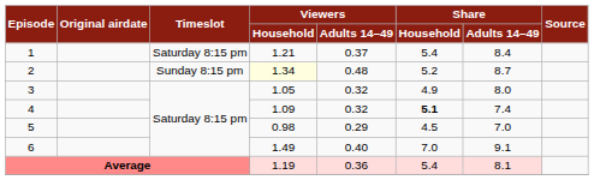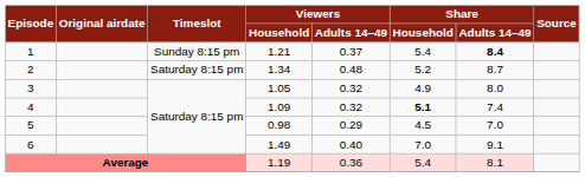 <table class="wikitable" style="text-align:center;">
 <tr>
 <th style="background:#8b1c10; color:#fff;" rowspan="2">Episode</th>
 <th style="background:#8b1c10; color:#fff;" rowspan="2">Original airdate</th>
 <th style="background:#8b1c10; color:#fff;" rowspan="2">Timeslot</th>
 <th style="background:#8b1c10; color:#fff;" colspan="2">Viewers<br><small></small></th>
 <th style="background:#8b1c10; color:#fff;" colspan="2">Share<br><small></small></th>
 <th style="background:#8b1c10; color:#fff;" rowspan="2">Source</th>
 </tr>
 <tr>
 <th style="background:#8b1c10; color:#fff;">Household</th>
 <th style="background:#8b1c10; color:#fff;">Adults 14–49</th>
 <th style="background:#8b1c10; color:#fff;">Household</th>
 <th style="background:#8b1c10; color:#fff;">Adults 14–49</th>
 </tr>
 <tr>
 <td>1</td>
 <td></td>
-<td>Saturday 8:15 pm</td>
+<td>Sunday 8:15 pm</td>
 <td>1.21</td>
 <td>0.37</td>
 <td>5.4</td>
-<td>8.4</td>
+<td><strong>8.4</strong></td>
 <td></td>
 </tr>
 <tr>
 <td>2</td>
 <td></td>
-<td>Sunday 8:15 pm</td>
-<td style="background: lightyellow;">1.34</td>
+<td>Saturday 8:15 pm</td>
+<td>1.34</td>
 <td>0.48</td>
 <td>5.2</td>
 <td>8.7</td>
 <td></td>
 </tr>
 <tr>
 <td>3</td>
 <td></td>
 <td rowspan="4">Saturday 8:15 pm</td>
 <td>1.05</td>
 <td>0.32</td>
 <td>4.9</td>
 <td>8.0</td>
 <td></td>
 </tr>
 <tr>
 <td>4</td>
 <td></td>
 <td>1.09</td>
 <td>0.32</td>
 <td><strong>5.1</strong></td>
 <td>7.4</td>
 <td></td>
 </tr>
 <tr>
 <td>5</td>
 <td></td>
 <td>0.98</td>
 <td>0.29</td>
 <td>4.5</td>
 <td>7.0</td>
 <td></td>
 </tr>
 <tr>
 <td>6</td>
 <td></td>
 <td>1.49</td>
 <td>0.40</td>
 <td>7.0</td>
 <td>9.1</td>
 <td></td>
 </tr>
 <tr>
 <th style="background:#ff8888;" colspan="3">Average</th>
 <td style="background:#ffdddd;">1.19</td>
 <td style="background:#ffdddd;">0.36</td>
 <td style="background:#ffdddd;">5.4</td>
 <td style="background:#ffdddd;">8.1</td>
 <td></td>
 </tr>
 <tr>
 </tr>
 </table>
